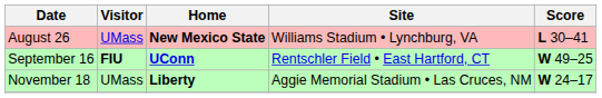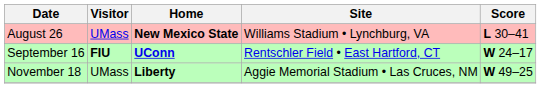 <table class="wikitable">
 <tr>
 <th>Date</th>
 <th>Visitor</th>
 <th>Home</th>
 <th>Site</th>
 <th>Score</th>
 </tr>
 <tr style="background:#fbb;">
 <td>August 26</td>
 <td><a href='#'>UMass</a></td>
 <td><strong>New Mexico State</strong></td>
 <td>Williams Stadium • Lynchburg, VA</td>
 <td><strong>L</strong> 30–41</td>
 </tr>
 <tr style="background:#bfb;">
 <td>September 16</td>
 <td><strong>FIU</strong></td>
 <td><strong><a href='#'>UConn</a></strong></td>
 <td><a href='#'>Rentschler Field</a> • <a href='#'>East Hartford, CT</a></td>
-<td><strong>W</strong> 49–25</td>
+<td><strong>W</strong> 24–17</td>
 </tr>
 <tr style="background:#bfb;">
 <td>November 18</td>
 <td>UMass</td>
 <td><strong>Liberty</strong></td>
 <td>Aggie Memorial Stadium • Las Cruces, NM</td>
-<td><strong>W</strong> 24–17</td>
+<td><strong>W</strong> 49–25</td>
 </tr>
 <tr>
 </tr>
 </table>
